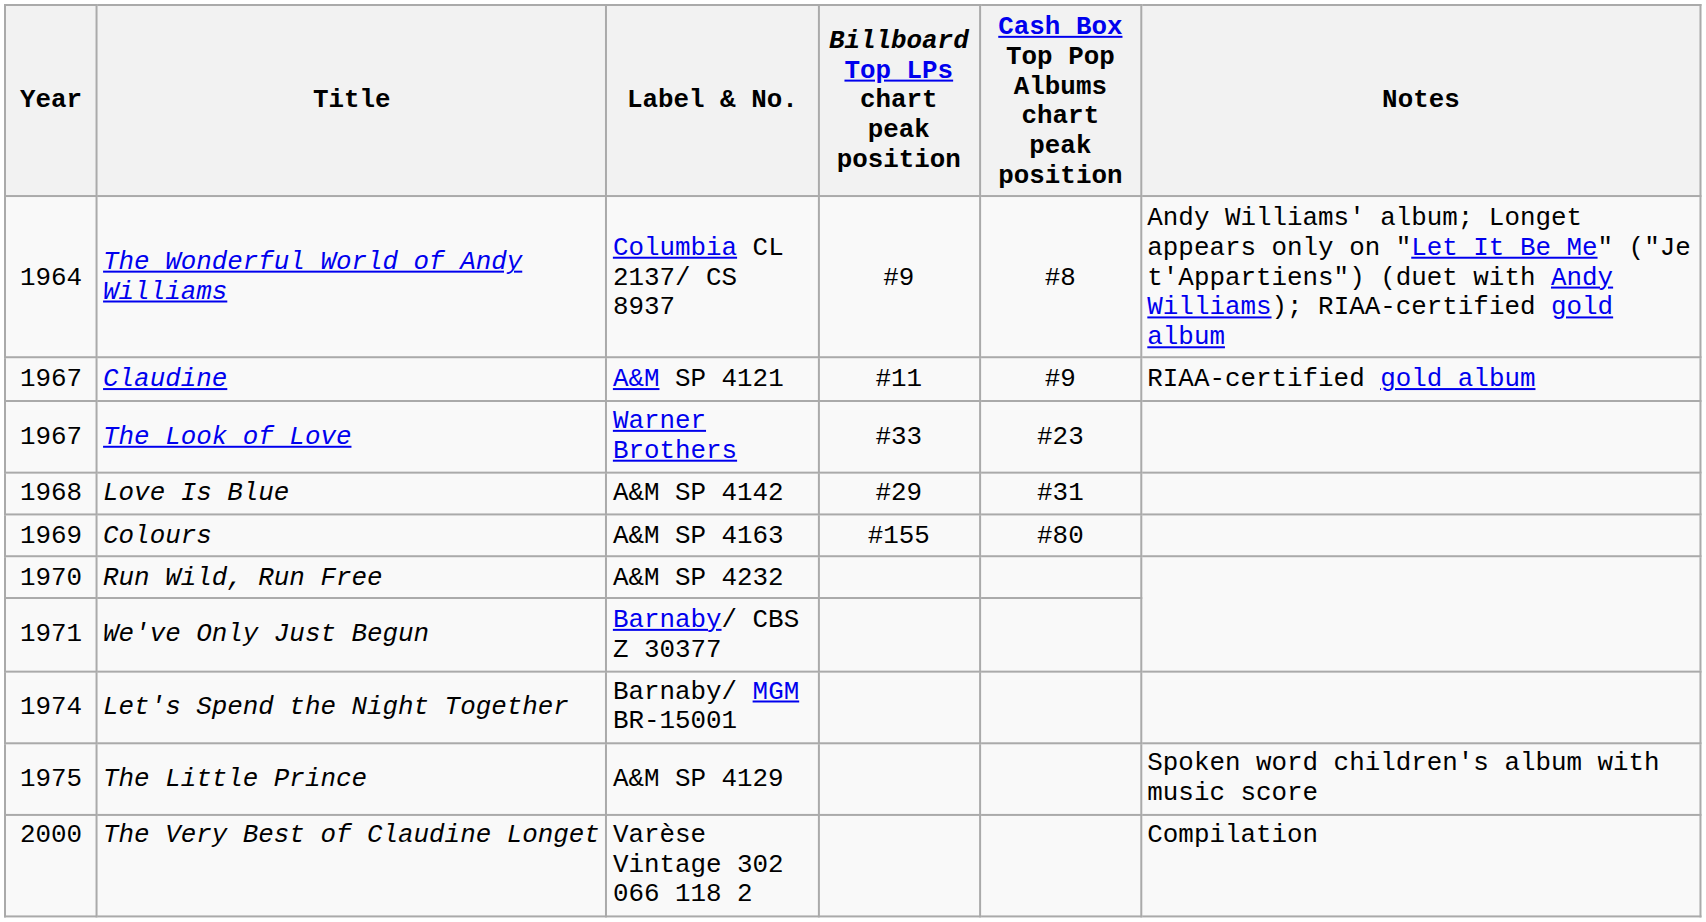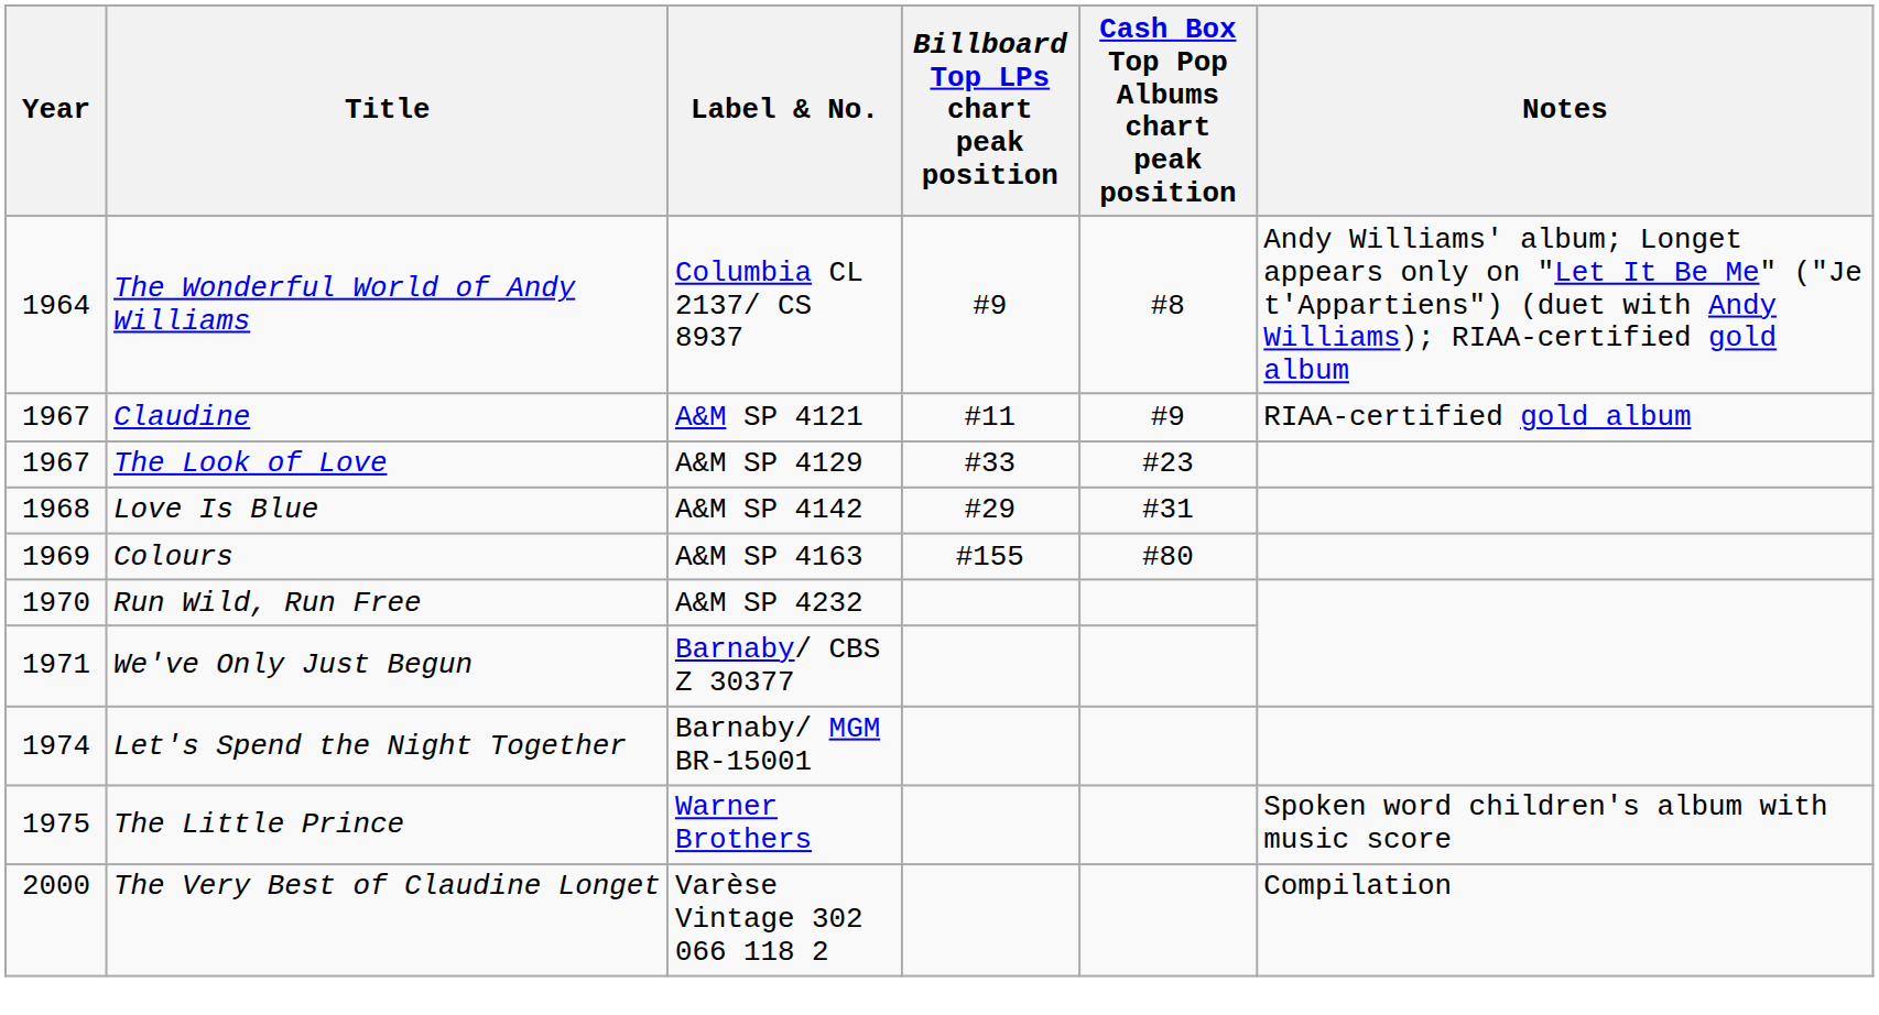 <table class="wikitable">
 <tr>
 <th style="width:40px; text-align:center;">Year</th>
 <th style="width:250px; text-align:center;">Title</th>
 <th style="width:100px; text-align:center;">Label & No.</th>
 <th style="width:75px; text-align:center;"><em>Billboard</em> <a href='#'>Top LPs</a> chart peak position</th>
 <th style="width:75px; text-align:center;"><a href='#'>Cash Box</a> Top Pop Albums chart peak position</th>
 <th style="width:275px; text-align:center;">Notes</th>
 </tr>
 <tr>
 <td style="text-align:center;">1964</td>
 <td style="text-align:left;"><em><a href='#'>The Wonderful World of Andy Williams</a></em></td>
 <td style="text-align:left;"><a href='#'>Columbia</a> CL 2137/ CS 8937</td>
 <td style="text-align:center;">#9</td>
 <td style="text-align:center;">#8</td>
 <td style="text-align:left;">Andy Williams' album; Longet appears only on "<a href='#'>Let It Be Me</a>" ("Je t'Appartiens") (duet with <a href='#'>Andy Williams</a>); RIAA-certified <a href='#'>gold album</a></td>
 </tr>
 <tr>
 <td style="text-align:center;">1967</td>
 <td style="text-align:left;"><em><a href='#'>Claudine</a></em></td>
 <td style="text-align:left;"><a href='#'>A&M</a> SP 4121</td>
 <td style="text-align:center;">#11</td>
 <td style="text-align:center;">#9</td>
 <td style="text-align:left;">RIAA-certified <a href='#'>gold album</a></td>
 </tr>
 <tr>
 <td style="text-align:center;">1967</td>
 <td style="text-align:left;"><em><a href='#'>The Look of Love</a></em></td>
-<td style="text-align:left;"><a href='#'>Warner Brothers</a></td>
+<td style="text-align:left;">A&M SP 4129</td>
 <td style="text-align:center;">#33</td>
 <td style="text-align:center;">#23</td>
 <td style="text-align:left;"></td>
 </tr>
 <tr>
 <td style="text-align:center;">1968</td>
 <td style="text-align:left;"><em>Love Is Blue</em></td>
 <td style="text-align:left;">A&M SP 4142</td>
 <td style="text-align:center;">#29</td>
 <td style="text-align:center;">#31</td>
 <td style="text-align:left;"></td>
 </tr>
 <tr>
 <td style="text-align:center;">1969</td>
 <td style="text-align:left;"><em>Colours</em></td>
 <td style="text-align:left;">A&M SP 4163</td>
 <td style="text-align:center;">#155</td>
 <td style="text-align:center;">#80</td>
 <td style="text-align:left;"></td>
 </tr>
 <tr style="vertical-align:top;">
 <td style="text-align:center; ">1970</td>
 <td style="text-align:left; "><em>Run Wild, Run Free</em></td>
 <td style="text-align:left; ">A&M SP 4232</td>
 <td style="text-align:center;"></td>
 <td style="text-align:center;"></td>
 </tr>
 <tr>
 <td style="text-align:center;">1971</td>
 <td style="text-align:left;"><em>We've Only Just Begun</em></td>
 <td style="text-align:left;"><a href='#'>Barnaby</a>/ CBS Z 30377</td>
 <td style="text-align:center;"></td>
 <td style="text-align:center;"></td>
 </tr>
 <tr>
 <td style="text-align:center;">1974</td>
 <td style="text-align:left;"><em>Let's Spend the Night Together</em></td>
 <td style="text-align:left;">Barnaby/ <a href='#'>MGM</a> BR-15001</td>
 <td style="text-align:center;"></td>
 <td style="text-align:center;"></td>
 <td style="text-align:left;"></td>
 </tr>
 <tr>
 <td style="text-align:center;">1975</td>
 <td style="text-align:left;"><em>The Little Prince</em></td>
-<td style="text-align:left;">A&M SP 4129</td>
+<td style="text-align:left;"><a href='#'>Warner Brothers</a></td>
 <td style="text-align:left;"></td>
 <td style="text-align:left;"></td>
 <td style="text-align:left;">Spoken word children's album with music score</td>
 </tr>
 <tr style="vertical-align:top;">
 <td style="text-align:center; ">2000</td>
 <td style="text-align:left; "><em>The Very Best of Claudine Longet</em></td>
 <td style="text-align:left; ">Varèse Vintage 302 066 118 2</td>
 <td style="text-align:left;"></td>
 <td style="text-align:left;"></td>
 <td style="text-align:left; ">Compilation</td>
 </tr>
 </table>
